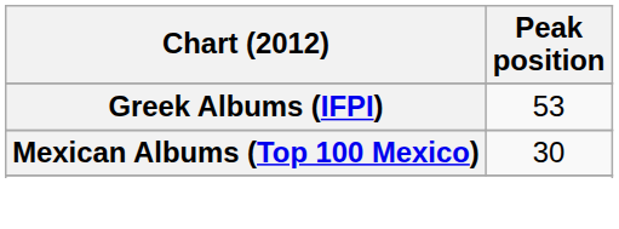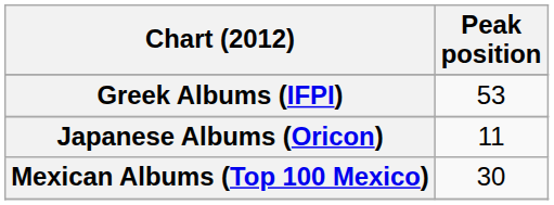 <table class="wikitable sortable plainrowheaders" style="text-align:center">
 <tr>
 <th scope="col">Chart (2012)</th>
 <th scope="col">Peak<br>position</th>
 </tr>
 <tr>
 </tr>
 <tr>
 </tr>
 <tr>
 </tr>
 <tr>
 </tr>
 <tr>
 </tr>
 <tr>
 </tr>
 <tr>
 </tr>
 <tr>
 </tr>
 <tr>
 </tr>
 <tr>
 </tr>
 <tr>
 <th scope="row">Greek Albums (<a href='#'>IFPI</a>)</th>
 <td>53</td>
 </tr>
 <tr>
 </tr>
 <tr>
 </tr>
 <tr>
 </tr>
 <tr>
+<th scope="row">Japanese Albums (<a href='#'>Oricon</a>)</th>
+<td>11</td>
+</tr>
+<tr>
 <th scope="row">Mexican Albums (<a href='#'>Top 100 Mexico</a>)</th>
 <td>30</td>
 </tr>
 <tr>
 </tr>
 <tr>
 </tr>
 <tr>
 </tr>
 <tr>
 </tr>
 <tr>
 </tr>
 <tr>
 </tr>
 <tr>
 </tr>
 <tr>
 </tr>
 <tr>
 </tr>
 <tr>
 </tr>
 <tr>
 </tr>
 </table>
